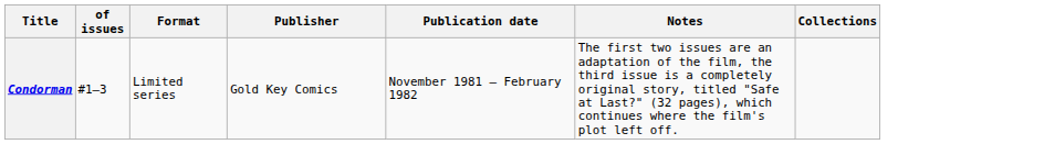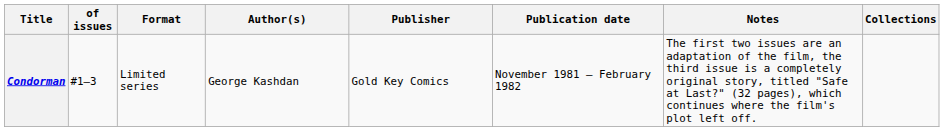 <table class="wikitable">
 <tr>
 <th>Title</th>
 <th style="width:40pt"> of issues</th>
 <th style="width:75pt">Format</th>
+<th style="width:125pt">Author(s)</th>
 <th style="width:125pt">Publisher</th>
 <th style="width:150pt">Publication date</th>
 <th style="width:175pt">Notes</th>
 <th>Collections</th>
 </tr>
 <tr>
 <th><em><a href='#'>Condorman</a></em></th>
 <td>#1—3</td>
 <td>Limited series</td>
+<td>George Kashdan</td>
 <td>Gold Key Comics</td>
 <td>November 1981 – February 1982</td>
 <td>The first two issues are an adaptation of the film, the third issue is a completely original story, titled "Safe at Last?" (32 pages), which continues where the film's plot left off.</td>
 <td></td>
 </tr>
 </table>
